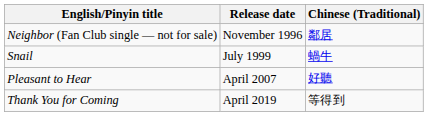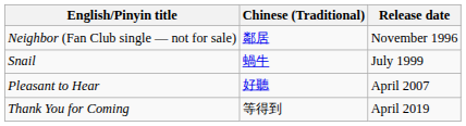 <table class="wikitable">
 <tr>
 <th>English/Pinyin title</th>
+<th>Chinese (Traditional)</th>
 <th>Release date</th>
-<th>Chinese (Traditional)</th>
 </tr>
 <tr>
 <td><em>Neighbor</em> (Fan Club single — not for sale)</td>
+<td><a href='#'>鄰居</a></td>
 <td>November 1996</td>
-<td><a href='#'>鄰居</a></td>
 </tr>
 <tr>
 <td><em>Snail</em></td>
+<td><a href='#'>蝸牛</a></td>
 <td>July 1999</td>
-<td><a href='#'>蝸牛</a></td>
 </tr>
 <tr>
 <td><em>Pleasant to Hear</em></td>
+<td><a href='#'>好聽</a></td>
 <td>April 2007</td>
-<td><a href='#'>好聽</a></td>
 </tr>
 <tr>
 <td><em>Thank You for Coming</em></td>
+<td>等得到</td>
 <td>April 2019</td>
-<td>等得到</td>
 </tr>
 </table>
